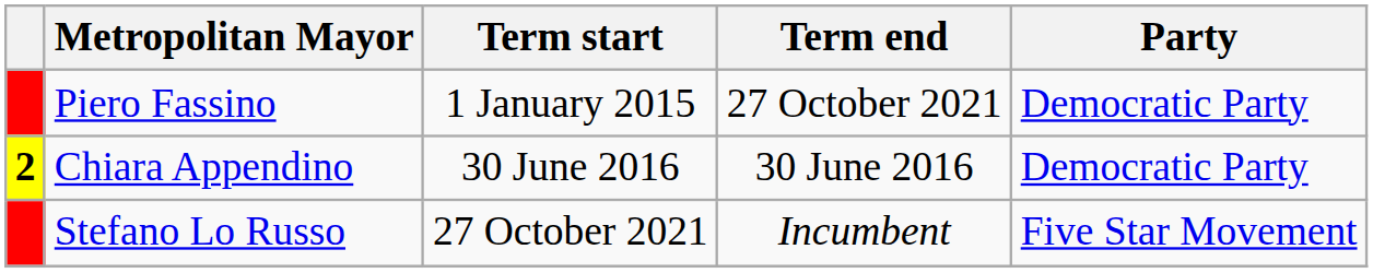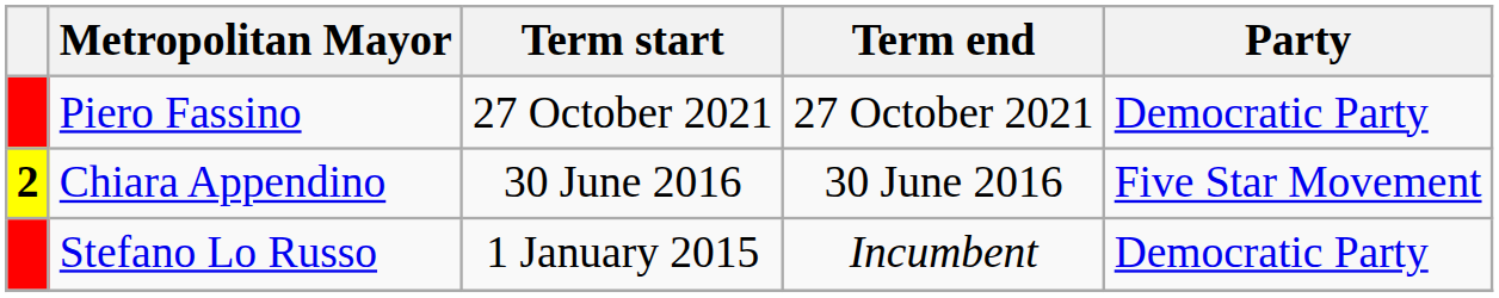 <table class="wikitable">
 <tr>
 <th class=unsortable> </th>
 <th>Metropolitan Mayor</th>
 <th>Term start</th>
 <th>Term end</th>
 <th>Party</th>
 </tr>
 <tr>
 <th style="background:#FF0000;"></th>
 <td><a href='#'>Piero Fassino</a></td>
-<td align=center>1 January 2015</td>
+<td align=center>27 October 2021</td>
 <td align=center>27 October 2021</td>
 <td><a href='#'>Democratic Party</a></td>
 </tr>
 <tr>
 <th style="background:#FFFF00;">2</th>
 <td><a href='#'>Chiara Appendino</a></td>
 <td align=center>30 June 2016</td>
 <td align=center>30 June 2016</td>
-<td><a href='#'>Democratic Party</a></td>
+<td><a href='#'>Five Star Movement</a></td>
 </tr>
 <tr>
 <th style="background:#FF0000;"></th>
 <td><a href='#'>Stefano Lo Russo</a></td>
-<td align=center>27 October 2021</td>
+<td align=center>1 January 2015</td>
 <td align=center><em>Incumbent</em></td>
-<td><a href='#'>Five Star Movement</a></td>
+<td><a href='#'>Democratic Party</a></td>
 </tr>
 <tr>
 </tr>
 </table>
